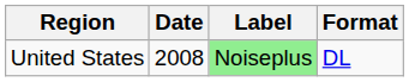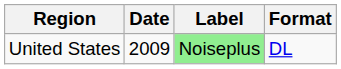 <table class="wikitable">
 <tr>
 <th>Region</th>
 <th>Date</th>
 <th>Label</th>
 <th>Format</th>
 </tr>
 <tr>
 <td>United States</td>
-<td>2008</td>
+<td>2009</td>
 <td style="background: lightgreen;">Noiseplus</td>
 <td><a href='#'>DL</a></td>
 </tr>
 </table>
